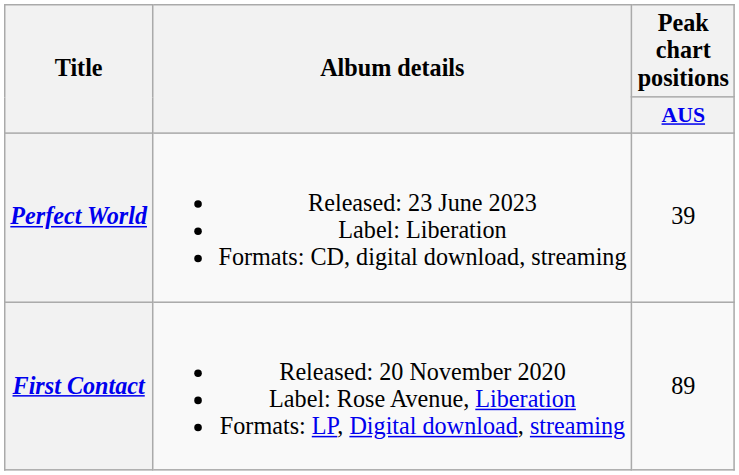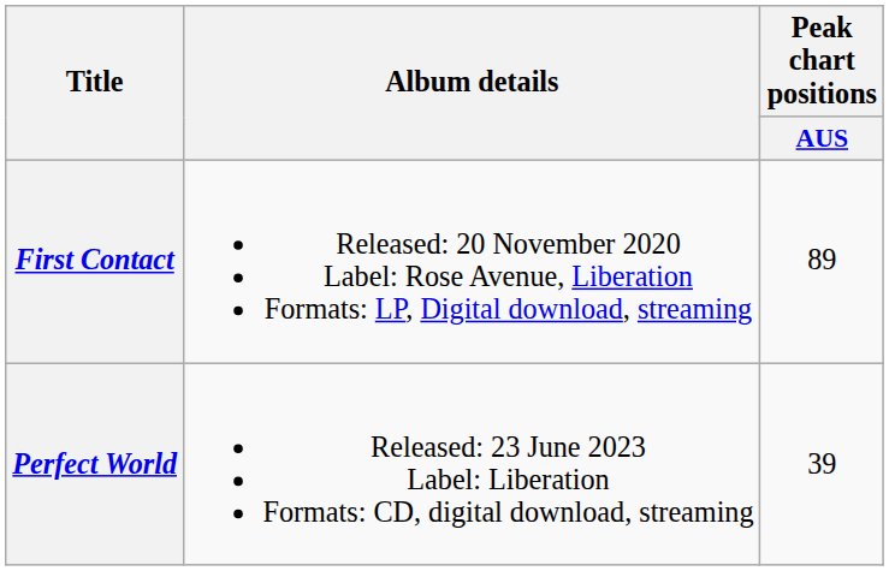 <table class="wikitable plainrowheaders" style="text-align:center;">
 <tr>
 <th scope="col" rowspan="2">Title</th>
 <th scope="col" rowspan="2">Album details</th>
 <th scope="col" colspan="1">Peak chart positions</th>
 </tr>
 <tr>
 <th scope="col" style="width:2.5em;font-size:90%;"><a href='#'>AUS</a><br></th>
 </tr>
 <tr>
+<th scope="row"><em><a href='#'>First Contact</a></em></th>
+<td><br><ul><li>Released: 20 November 2020</li><li>Label: Rose Avenue, <a href='#'>Liberation</a></li><li>Formats: <a href='#'>LP</a>, <a href='#'>Digital download</a>, <a href='#'>streaming</a></li></ul></td>
+<td>89</td>
+</tr>
+<tr>
 <th scope="row"><em><a href='#'>Perfect World</a></em></th>
 <td><br><ul><li>Released: 23 June 2023</li><li>Label: Liberation</li><li>Formats: CD, digital download, streaming</li></ul></td>
 <td>39<br></td>
 </tr>
-<tr>
-<th scope="row"><em><a href='#'>First Contact</a></em></th>
-<td><br><ul><li>Released: 20 November 2020</li><li>Label: Rose Avenue, <a href='#'>Liberation</a></li><li>Formats: <a href='#'>LP</a>, <a href='#'>Digital download</a>, <a href='#'>streaming</a></li></ul></td>
-<td>89</td>
-</tr>
 </table>
